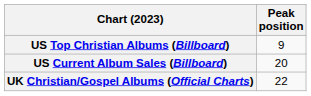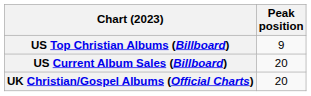 <table class="wikitable sortable plainrowheaders" style="text-align:center">
 <tr>
 <th scope="col">Chart (2023)</th>
 <th scope="col">Peak<br>position</th>
 </tr>
 <tr>
 <th scope="row">US <a href='#'>Top Christian Albums</a> (<em><a href='#'>Billboard</a></em>)</th>
 <td>9</td>
 </tr>
 <tr>
 <th scope="row">US <a href='#'>Current Album Sales</a> (<em><a href='#'>Billboard</a></em>)</th>
 <td>20</td>
 </tr>
 <tr>
 <th scope="row">UK <a href='#'>Christian/Gospel Albums</a> (<em><a href='#'>Official Charts</a></em>)</th>
-<td>22</td>
+<td>20</td>
 </tr>
 </table>
